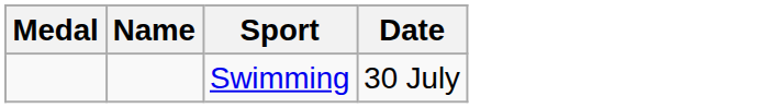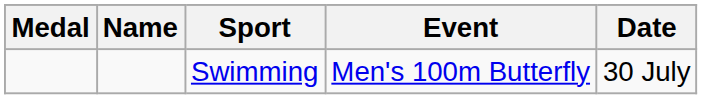 <table class="wikitable sortable" style="font-size:90%">
 <tr>
 <th>Medal</th>
 <th>Name</th>
 <th>Sport</th>
+<th>Event</th>
 <th>Date</th>
 </tr>
 <tr>
 <td></td>
 <td></td>
 <td><a href='#'>Swimming</a></td>
+<td><a href='#'>Men's 100m Butterfly</a></td>
 <td>30 July</td>
 </tr>
 </table>
